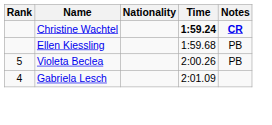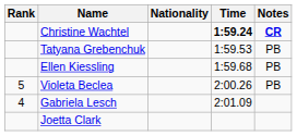 <table class="wikitable sortable" style="text-align:center">
 <tr>
 <th>Rank</th>
 <th>Name</th>
 <th>Nationality</th>
 <th>Time</th>
 <th>Notes</th>
 </tr>
 <tr>
 <td></td>
 <td align="left"><a href='#'>Christine Wachtel</a></td>
 <td align=left></td>
 <td><strong>1:59.24</strong></td>
 <td><strong><a href='#'>CR</a></strong></td>
+</tr>
+<tr>
+<td></td>
+<td align="left"><a href='#'>Tatyana Grebenchuk</a></td>
+<td align=left></td>
+<td>1:59.53</td>
+<td>PB</td>
 </tr>
 <tr>
 <td></td>
 <td align="left"><a href='#'>Ellen Kiessling</a></td>
 <td align=left></td>
 <td>1:59.68</td>
 <td>PB</td>
 </tr>
 <tr>
 <td>5</td>
 <td align="left"><a href='#'>Violeta Beclea</a></td>
 <td align=left></td>
 <td>2:00.26</td>
 <td>PB</td>
 </tr>
 <tr>
 <td>4</td>
 <td align="left"><a href='#'>Gabriela Lesch</a></td>
 <td align=left></td>
 <td>2:01.09</td>
 <td></td>
 </tr>
+<tr>
+<td></td>
+<td align="left"><a href='#'>Joetta Clark</a></td>
+<td align=left></td>
+<td></td>
+<td></td>
+</tr>
 </table>
